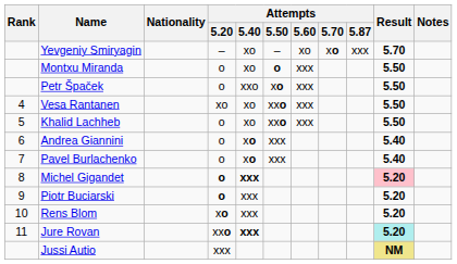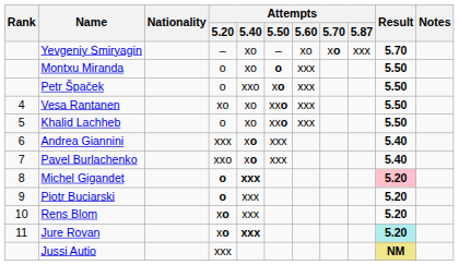 <table class="wikitable sortable" style="text-align:center">
 <tr>
 <th rowspan=2>Rank</th>
 <th rowspan=2>Name</th>
 <th rowspan=2>Nationality</th>
 <th colspan=6>Attempts</th>
 <th rowspan=2>Result</th>
 <th rowspan=2>Notes</th>
 </tr>
 <tr>
 <th>5.20</th>
 <th>5.40</th>
 <th>5.50</th>
 <th>5.60</th>
 <th>5.70</th>
 <th>5.87</th>
 </tr>
 <tr>
 <td></td>
 <td align=left><a href='#'>Yevgeniy Smiryagin</a></td>
 <td align=left></td>
 <td>–</td>
 <td>xo</td>
 <td>–</td>
 <td>xo</td>
 <td>x<strong>o</strong></td>
 <td>xxx</td>
 <td><strong>5.70</strong></td>
 <td></td>
 </tr>
 <tr>
 <td></td>
 <td align=left><a href='#'>Montxu Miranda</a></td>
 <td align=left></td>
 <td>o</td>
 <td>xo</td>
 <td><strong>o</strong></td>
 <td>xxx</td>
 <td></td>
 <td></td>
 <td><strong>5.50</strong></td>
 <td></td>
 </tr>
 <tr>
 <td></td>
 <td align=left><a href='#'>Petr Špaček</a></td>
 <td align=left></td>
 <td>o</td>
 <td>xxo</td>
 <td>x<strong>o</strong></td>
 <td>xxx</td>
 <td></td>
 <td></td>
 <td><strong>5.50</strong></td>
 <td></td>
 </tr>
 <tr>
 <td>4</td>
 <td align=left><a href='#'>Vesa Rantanen</a></td>
 <td align=left></td>
 <td>xo</td>
 <td>xo</td>
 <td>xx<strong>o</strong></td>
 <td>xxx</td>
 <td></td>
 <td></td>
 <td><strong>5.50</strong></td>
 <td></td>
 </tr>
 <tr>
 <td>5</td>
 <td align=left><a href='#'>Khalid Lachheb</a></td>
 <td align=left></td>
 <td>o</td>
 <td>xo</td>
 <td>xx<strong>o</strong></td>
 <td>xxx</td>
 <td></td>
 <td></td>
 <td><strong>5.50</strong></td>
 <td></td>
 </tr>
 <tr>
 <td>6</td>
 <td align=left><a href='#'>Andrea Giannini</a></td>
 <td align=left></td>
-<td>o</td>
+<td>xxx</td>
 <td>x<strong>o</strong></td>
 <td>xxx</td>
 <td></td>
 <td></td>
 <td></td>
 <td><strong>5.40</strong></td>
 <td></td>
 </tr>
 <tr>
 <td>7</td>
 <td align=left><a href='#'>Pavel Burlachenko</a></td>
 <td align=left></td>
-<td>o</td>
+<td>xxo</td>
 <td>x<strong>o</strong></td>
 <td>xxx</td>
 <td></td>
 <td></td>
 <td></td>
 <td><strong>5.40</strong></td>
 <td></td>
 </tr>
 <tr>
 <td>8</td>
 <td align=left><a href='#'>Michel Gigandet</a></td>
 <td align=left></td>
 <td><strong>o</strong></td>
 <td><strong>xxx</strong></td>
 <td></td>
 <td></td>
 <td></td>
 <td></td>
 <td style="background: pink;"><strong>5.20</strong></td>
 <td></td>
 </tr>
 <tr>
 <td>9</td>
 <td align=left><a href='#'>Piotr Buciarski</a></td>
 <td align=left></td>
 <td><strong>o</strong></td>
 <td>xxx</td>
 <td></td>
 <td></td>
 <td></td>
 <td></td>
 <td><strong>5.20</strong></td>
 <td></td>
 </tr>
 <tr>
 <td>10</td>
 <td align=left><a href='#'>Rens Blom</a></td>
 <td align=left></td>
 <td>x<strong>o</strong></td>
 <td>xxx</td>
 <td></td>
 <td></td>
 <td></td>
 <td></td>
 <td><strong>5.20</strong></td>
 <td></td>
 </tr>
 <tr>
 <td>11</td>
 <td align=left><a href='#'>Jure Rovan</a></td>
 <td align=left></td>
-<td>xx<strong>o</strong></td>
+<td>x<strong>o</strong></td>
 <td><strong>xxx</strong></td>
 <td></td>
 <td></td>
 <td></td>
 <td></td>
 <td style="background: paleturquoise;"><strong>5.20</strong></td>
 <td></td>
 </tr>
 <tr>
 <td></td>
 <td align=left><a href='#'>Jussi Autio</a></td>
 <td align=left></td>
 <td>xxx</td>
 <td></td>
 <td></td>
 <td></td>
 <td></td>
 <td></td>
 <td style="background: khaki;"><strong>NM</strong></td>
 <td></td>
 </tr>
 </table>
